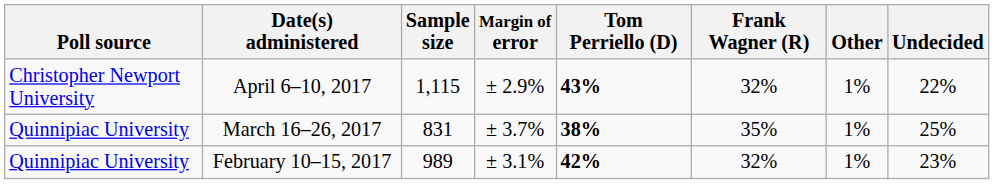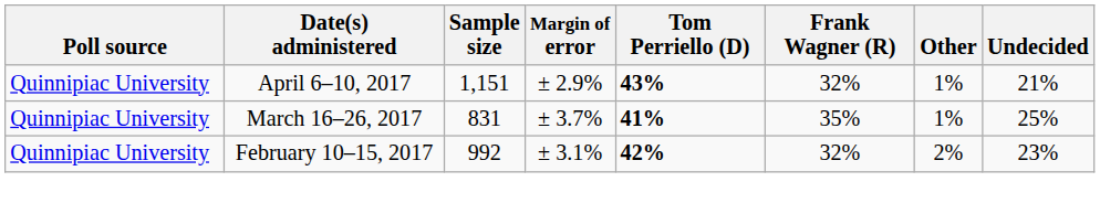 <table class="wikitable">
 <tr valign= bottom>
 <th style="width:150px;">Poll source</th>
 <th style="width:150px;">Date(s)<br>administered</th>
 <th class=small>Sample<br>size</th>
 <th><small>Margin of</small><br>error</th>
 <th style="width:100px;">Tom<br>Perriello (D)</th>
 <th style="width:100px;">Frank<br>Wagner (R)</th>
 <th style="width:40px;">Other</th>
 <th style="width:40px;">Undecided</th>
 </tr>
 <tr>
-<td><a href='#'>Christopher Newport University</a></td>
+<td><a href='#'>Quinnipiac University</a></td>
 <td align=center>April 6–10, 2017</td>
-<td align=center>1,115</td>
+<td align=center>1,151</td>
 <td align=center>± 2.9%</td>
 <td><strong>43%</strong></td>
 <td align=center>32%</td>
 <td align=center>1%</td>
-<td align=center>22%</td>
+<td align=center>21%</td>
 </tr>
 <tr>
 <td><a href='#'>Quinnipiac University</a></td>
 <td align=center>March 16–26, 2017</td>
 <td align=center>831</td>
 <td align=center>± 3.7%</td>
-<td><strong>38%</strong></td>
+<td><strong>41%</strong></td>
 <td align=center>35%</td>
 <td align=center>1%</td>
 <td align=center>25%</td>
 </tr>
 <tr>
 <td><a href='#'>Quinnipiac University</a></td>
 <td align=center>February 10–15, 2017</td>
-<td align=center>989</td>
+<td align=center>992</td>
 <td align=center>± 3.1%</td>
 <td><strong>42%</strong></td>
 <td align=center>32%</td>
-<td align=center>1%</td>
+<td align=center>2%</td>
 <td align=center>23%</td>
 </tr>
 </table>
